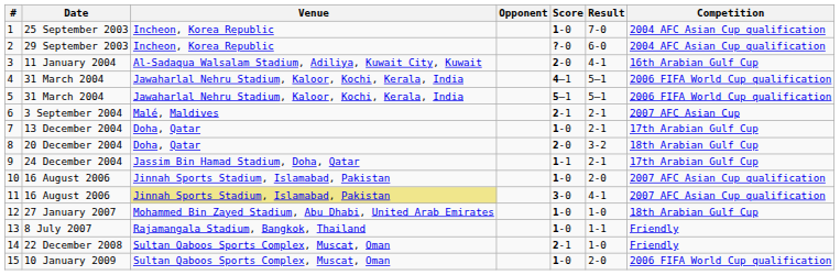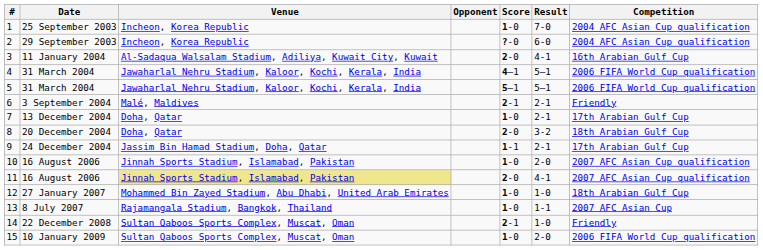 <table class="wikitable">
 <tr>
 <th>#</th>
 <th>Date</th>
 <th>Venue</th>
 <th>Opponent</th>
 <th>Score</th>
 <th>Result</th>
 <th>Competition</th>
 </tr>
 <tr>
 <td>1</td>
 <td>25 September 2003</td>
 <td><a href='#'>Incheon</a>, <a href='#'>Korea Republic</a></td>
 <td></td>
 <td><strong>1</strong>-0</td>
 <td>7-0</td>
 <td><a href='#'>2004 AFC Asian Cup qualification</a></td>
 </tr>
 <tr>
 <td>2</td>
 <td>29 September 2003</td>
 <td><a href='#'>Incheon</a>, <a href='#'>Korea Republic</a></td>
 <td></td>
 <td><strong>?</strong>-0</td>
 <td>6-0</td>
 <td><a href='#'>2004 AFC Asian Cup qualification</a></td>
 </tr>
 <tr>
 <td>3</td>
 <td>11 January 2004</td>
 <td><a href='#'>Al-Sadaqua Walsalam Stadium</a>, <a href='#'>Adiliya</a>, <a href='#'>Kuwait City</a>, <a href='#'>Kuwait</a></td>
 <td></td>
 <td><strong>2</strong>-0</td>
 <td>4-1</td>
 <td><a href='#'>16th Arabian Gulf Cup</a></td>
 </tr>
 <tr>
 <td>4</td>
 <td>31 March 2004</td>
 <td><a href='#'>Jawaharlal Nehru Stadium</a>, <a href='#'>Kaloor</a>, <a href='#'>Kochi</a>, <a href='#'>Kerala</a>, <a href='#'>India</a></td>
 <td></td>
 <td><strong>4</strong>–1</td>
 <td>5–1</td>
 <td><a href='#'>2006 FIFA World Cup qualification</a></td>
 </tr>
 <tr>
 <td>5</td>
 <td>31 March 2004</td>
 <td><a href='#'>Jawaharlal Nehru Stadium</a>, <a href='#'>Kaloor</a>, <a href='#'>Kochi</a>, <a href='#'>Kerala</a>, <a href='#'>India</a></td>
 <td></td>
 <td><strong>5</strong>–1</td>
 <td>5–1</td>
 <td><a href='#'>2006 FIFA World Cup qualification</a></td>
 </tr>
 <tr>
 <td>6</td>
 <td>3 September 2004</td>
 <td><a href='#'>Malé</a>, <a href='#'>Maldives</a></td>
 <td></td>
 <td><strong>2</strong>-1</td>
 <td>2-1</td>
-<td><a href='#'>2007 AFC Asian Cup</a></td>
+<td><a href='#'>Friendly</a></td>
 </tr>
 <tr>
 <td>7</td>
 <td>13 December 2004</td>
 <td><a href='#'>Doha</a>, <a href='#'>Qatar</a></td>
 <td></td>
 <td><strong>1</strong>-0</td>
 <td>2-1</td>
 <td><a href='#'>17th Arabian Gulf Cup</a></td>
 </tr>
 <tr>
 <td>8</td>
 <td>20 December 2004</td>
 <td><a href='#'>Doha</a>, <a href='#'>Qatar</a></td>
 <td></td>
 <td><strong>2</strong>-0</td>
 <td>3-2</td>
 <td><a href='#'>18th Arabian Gulf Cup</a></td>
 </tr>
 <tr>
 <td>9</td>
 <td>24 December 2004</td>
 <td><a href='#'>Jassim Bin Hamad Stadium</a>, <a href='#'>Doha</a>, <a href='#'>Qatar</a></td>
 <td></td>
 <td><strong>1</strong>-1</td>
 <td>2-1</td>
 <td><a href='#'>17th Arabian Gulf Cup</a></td>
 </tr>
 <tr>
 <td>10</td>
 <td>16 August 2006</td>
 <td><a href='#'>Jinnah Sports Stadium</a>, <a href='#'>Islamabad</a>, <a href='#'>Pakistan</a></td>
 <td></td>
 <td><strong>1</strong>-0</td>
 <td>2-0</td>
 <td><a href='#'>2007 AFC Asian Cup qualification</a></td>
 </tr>
 <tr>
 <td>11</td>
 <td>16 August 2006</td>
 <td style="background: khaki;"><a href='#'>Jinnah Sports Stadium</a>, <a href='#'>Islamabad</a>, <a href='#'>Pakistan</a></td>
 <td></td>
-<td><strong>3</strong>-0</td>
+<td><strong>2</strong>-0</td>
 <td>4-1</td>
 <td><a href='#'>2007 AFC Asian Cup qualification</a></td>
 </tr>
 <tr>
 <td>12</td>
 <td>27 January 2007</td>
 <td><a href='#'>Mohammed Bin Zayed Stadium</a>, <a href='#'>Abu Dhabi</a>, <a href='#'>United Arab Emirates</a></td>
 <td></td>
 <td><strong>1</strong>-0</td>
 <td>1-0</td>
 <td><a href='#'>18th Arabian Gulf Cup</a></td>
 </tr>
 <tr>
 <td>13</td>
 <td>8 July 2007</td>
 <td><a href='#'>Rajamangala Stadium</a>, <a href='#'>Bangkok</a>, <a href='#'>Thailand</a></td>
 <td></td>
 <td><strong>1</strong>-0</td>
 <td>1-1</td>
-<td><a href='#'>Friendly</a></td>
+<td><a href='#'>2007 AFC Asian Cup</a></td>
 </tr>
 <tr>
 <td>14</td>
 <td>22 December 2008</td>
 <td><a href='#'>Sultan Qaboos Sports Complex</a>, <a href='#'>Muscat</a>, <a href='#'>Oman</a></td>
 <td></td>
 <td><strong>2</strong>-1</td>
 <td>1-0</td>
 <td><a href='#'>Friendly</a></td>
 </tr>
 <tr>
 <td>15</td>
 <td>10 January 2009</td>
 <td><a href='#'>Sultan Qaboos Sports Complex</a>, <a href='#'>Muscat</a>, <a href='#'>Oman</a></td>
 <td></td>
 <td><strong>1</strong>-0</td>
 <td>2-0</td>
 <td><a href='#'>2006 FIFA World Cup qualification</a></td>
 </tr>
 </table>
